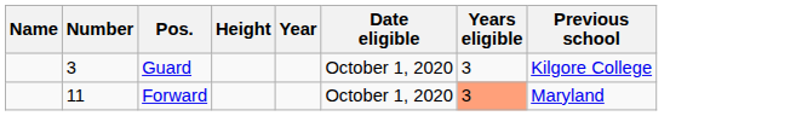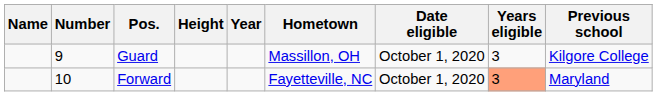 <table class="wikitable sortable" border="1">
 <tr>
 <th>Name</th>
 <th>Number</th>
 <th>Pos.</th>
 <th>Height</th>
 <th>Year</th>
+<th>Hometown</th>
 <th>Date<br>eligible</th>
 <th>Years<br>eligible</th>
 <th class="unsortable">Previous<br>school</th>
 </tr>
 <tr>
 <td></td>
-<td>3</td>
+<td>9</td>
 <td><a href='#'>Guard</a></td>
 <td></td>
 <td></td>
+<td><a href='#'>Massillon, OH</a></td>
 <td>October 1, 2020</td>
 <td>3</td>
 <td><a href='#'>Kilgore College</a></td>
 </tr>
 <tr>
 <td></td>
-<td>11</td>
+<td>10</td>
 <td><a href='#'>Forward</a></td>
 <td></td>
 <td></td>
+<td><a href='#'>Fayetteville, NC</a></td>
 <td>October 1, 2020</td>
 <td style="background: lightsalmon;">3</td>
 <td><a href='#'>Maryland</a></td>
 </tr>
 </table>
